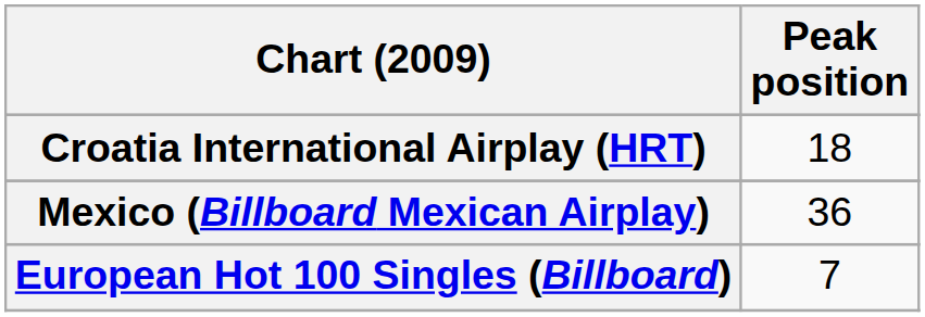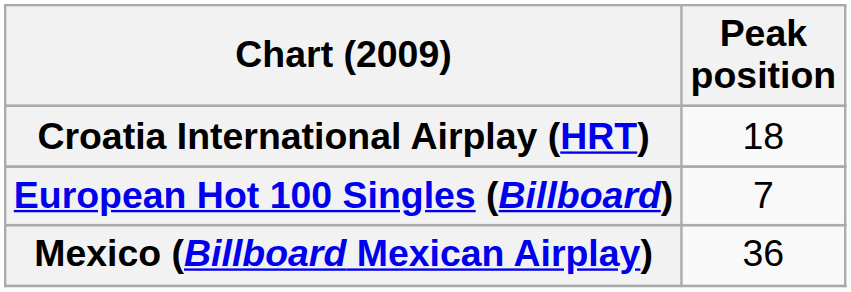 <table class="wikitable sortable plainrowheaders" style="text-align:center">
 <tr>
 <th>Chart (2009)</th>
 <th>Peak<br>position</th>
 </tr>
 <tr>
 </tr>
 <tr>
 </tr>
 <tr>
 </tr>
 <tr>
 </tr>
 <tr>
 </tr>
 <tr>
 </tr>
 <tr>
 </tr>
 <tr>
 <th scope="row">Croatia International Airplay (<a href='#'>HRT</a>)</th>
 <td>18</td>
 </tr>
 <tr>
 </tr>
 <tr>
-<th scope="row">Mexico (<a href='#'><em>Billboard</em> Mexican Airplay</a>)</th>
-<td>36</td>
+<th scope="row"><a href='#'>European Hot 100 Singles</a> (<em><a href='#'>Billboard</a></em>)</th>
+<td>7</td>
 </tr>
 <tr>
 </tr>
 <tr>
 </tr>
 <tr>
 </tr>
 <tr>
 </tr>
 <tr>
 </tr>
 <tr>
 </tr>
 <tr>
 </tr>
 <tr>
-<th scope="row"><a href='#'>European Hot 100 Singles</a> (<em><a href='#'>Billboard</a></em>)</th>
-<td>7</td>
+<th scope="row">Mexico (<a href='#'><em>Billboard</em> Mexican Airplay</a>)</th>
+<td>36</td>
 </tr>
 <tr>
 </tr>
 <tr>
 </tr>
 <tr>
 </tr>
 <tr>
 </tr>
 <tr>
 </tr>
 <tr>
 </tr>
 <tr>
 </tr>
 <tr>
 </tr>
 <tr>
 </tr>
 <tr>
 </tr>
 <tr>
 </tr>
 <tr>
 </tr>
 <tr>
 </tr>
 <tr>
 </tr>
 <tr>
 </tr>
 </table>
